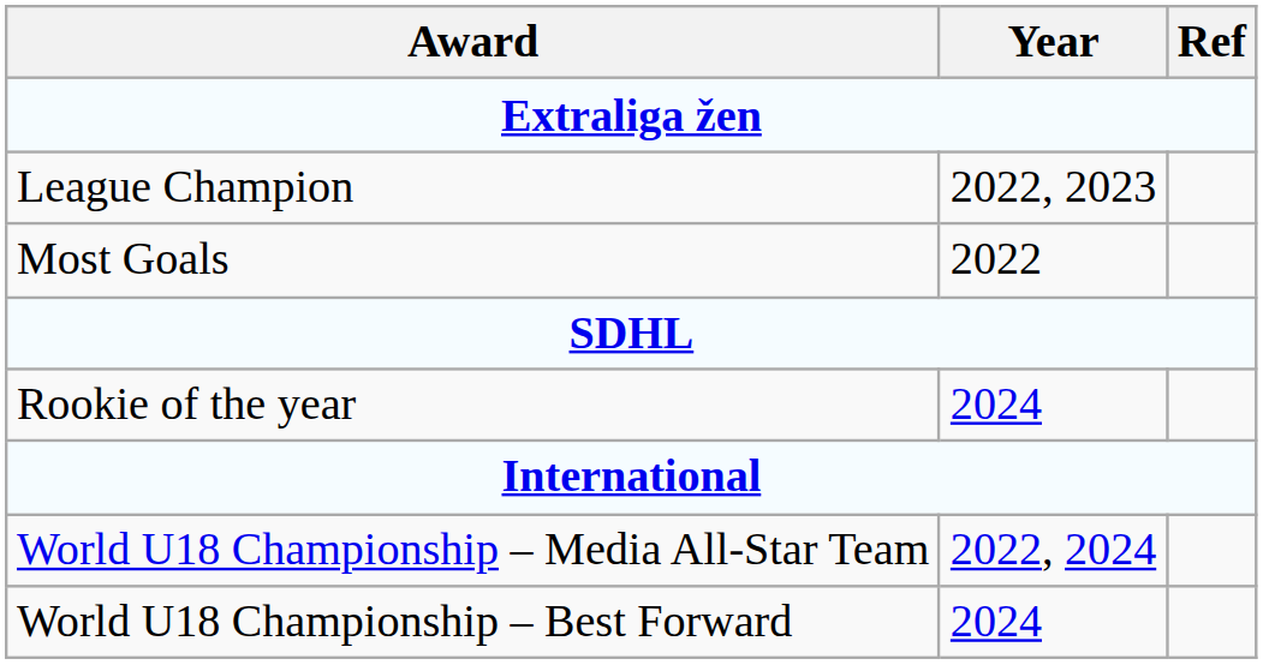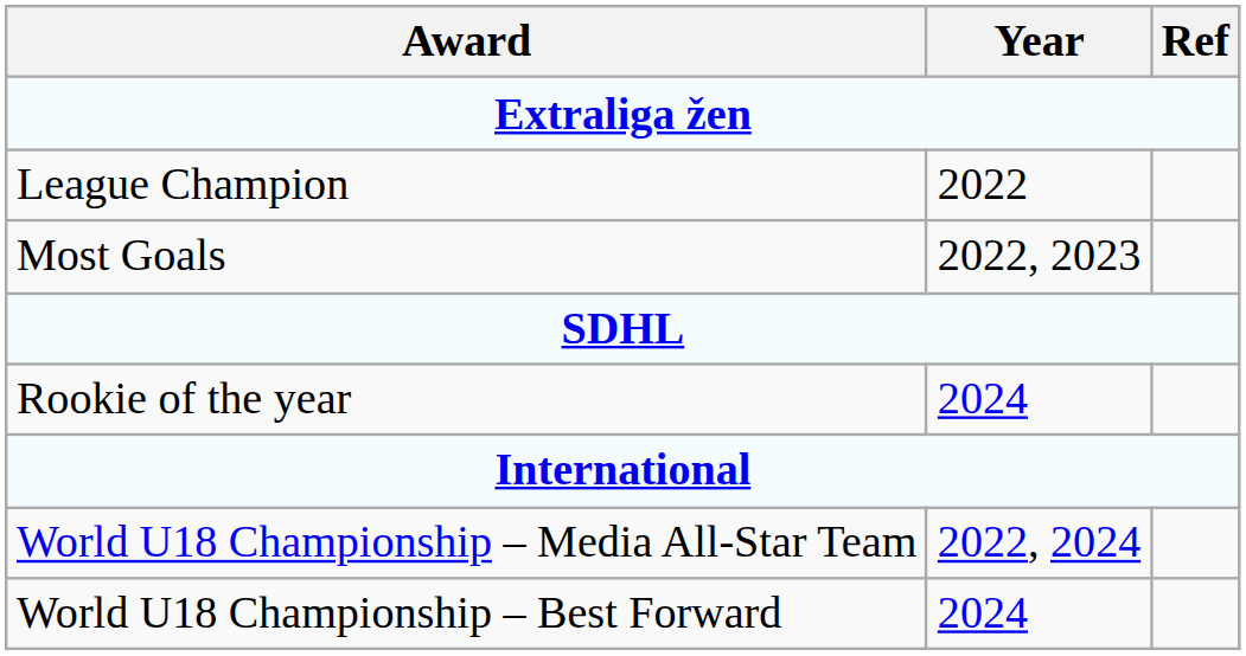 <table class="wikitable">
 <tr>
 <th scope="col">Award</th>
 <th scope="col">Year</th>
 <th scope="col">Ref</th>
 </tr>
 <tr>
 <th colspan="3" style="text-align:center; background:#F5FCFF;"><a href='#'>Extraliga žen</a></th>
 </tr>
 <tr>
 <td>League Champion</td>
-<td>2022, 2023</td>
+<td>2022</td>
 <td></td>
 </tr>
 <tr>
 <td>Most Goals</td>
-<td>2022</td>
+<td>2022, 2023</td>
 </tr>
 <tr>
 <th colspan="3" style="text-align:center; background:#F5FCFF;"><a href='#'>SDHL</a></th>
 </tr>
 <tr>
 <td>Rookie of the year</td>
 <td><a href='#'>2024</a></td>
 <td></td>
 </tr>
 <tr>
 <th colspan="3" style="text-align:center; background:#F5FCFF;"><a href='#'>International</a></th>
 </tr>
 <tr>
 <td><a href='#'>World U18 Championship</a> – Media All-Star Team</td>
 <td><a href='#'>2022</a>, <a href='#'>2024</a></td>
 <td> </td>
 </tr>
 <tr>
 <td>World U18 Championship – Best Forward</td>
 <td><a href='#'>2024</a></td>
 <td></td>
 </tr>
 </table>
